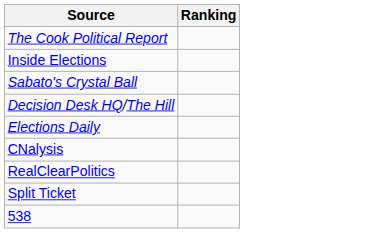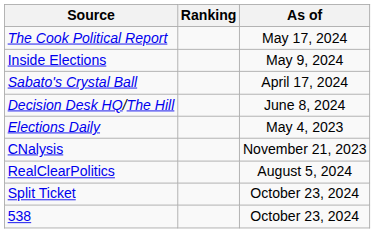 <table class="wikitable" style="text-align:center">
 <tr>
 <th>Source</th>
 <th>Ranking</th>
+<th>As of</th>
 </tr>
 <tr>
 <td align=left><em><a href='#'>The Cook Political Report</a></em></td>
 <td></td>
+<td>May 17, 2024</td>
 </tr>
 <tr>
 <td align=left><a href='#'>Inside Elections</a></td>
 <td></td>
+<td>May 9, 2024</td>
 </tr>
 <tr>
 <td align=left><em><a href='#'>Sabato's Crystal Ball</a></em></td>
 <td></td>
+<td>April 17, 2024</td>
 </tr>
 <tr>
 <td align=left><em><a href='#'>Decision Desk HQ</a>/<a href='#'>The Hill</a></em></td>
 <td></td>
+<td>June 8, 2024</td>
 </tr>
 <tr>
 <td align=left><em><a href='#'>Elections Daily</a></em></td>
 <td></td>
+<td>May 4, 2023</td>
 </tr>
 <tr>
 <td align=left><a href='#'>CNalysis</a></td>
 <td></td>
+<td>November 21, 2023</td>
 </tr>
 <tr>
 <td align=left><a href='#'>RealClearPolitics</a></td>
 <td></td>
+<td>August 5, 2024</td>
 </tr>
 <tr>
 <td align="left"><a href='#'>Split Ticket</a></td>
 <td></td>
+<td>October 23, 2024</td>
 </tr>
 <tr>
 <td align="left"><a href='#'>538</a></td>
 <td></td>
+<td>October 23, 2024</td>
 </tr>
 </table>
